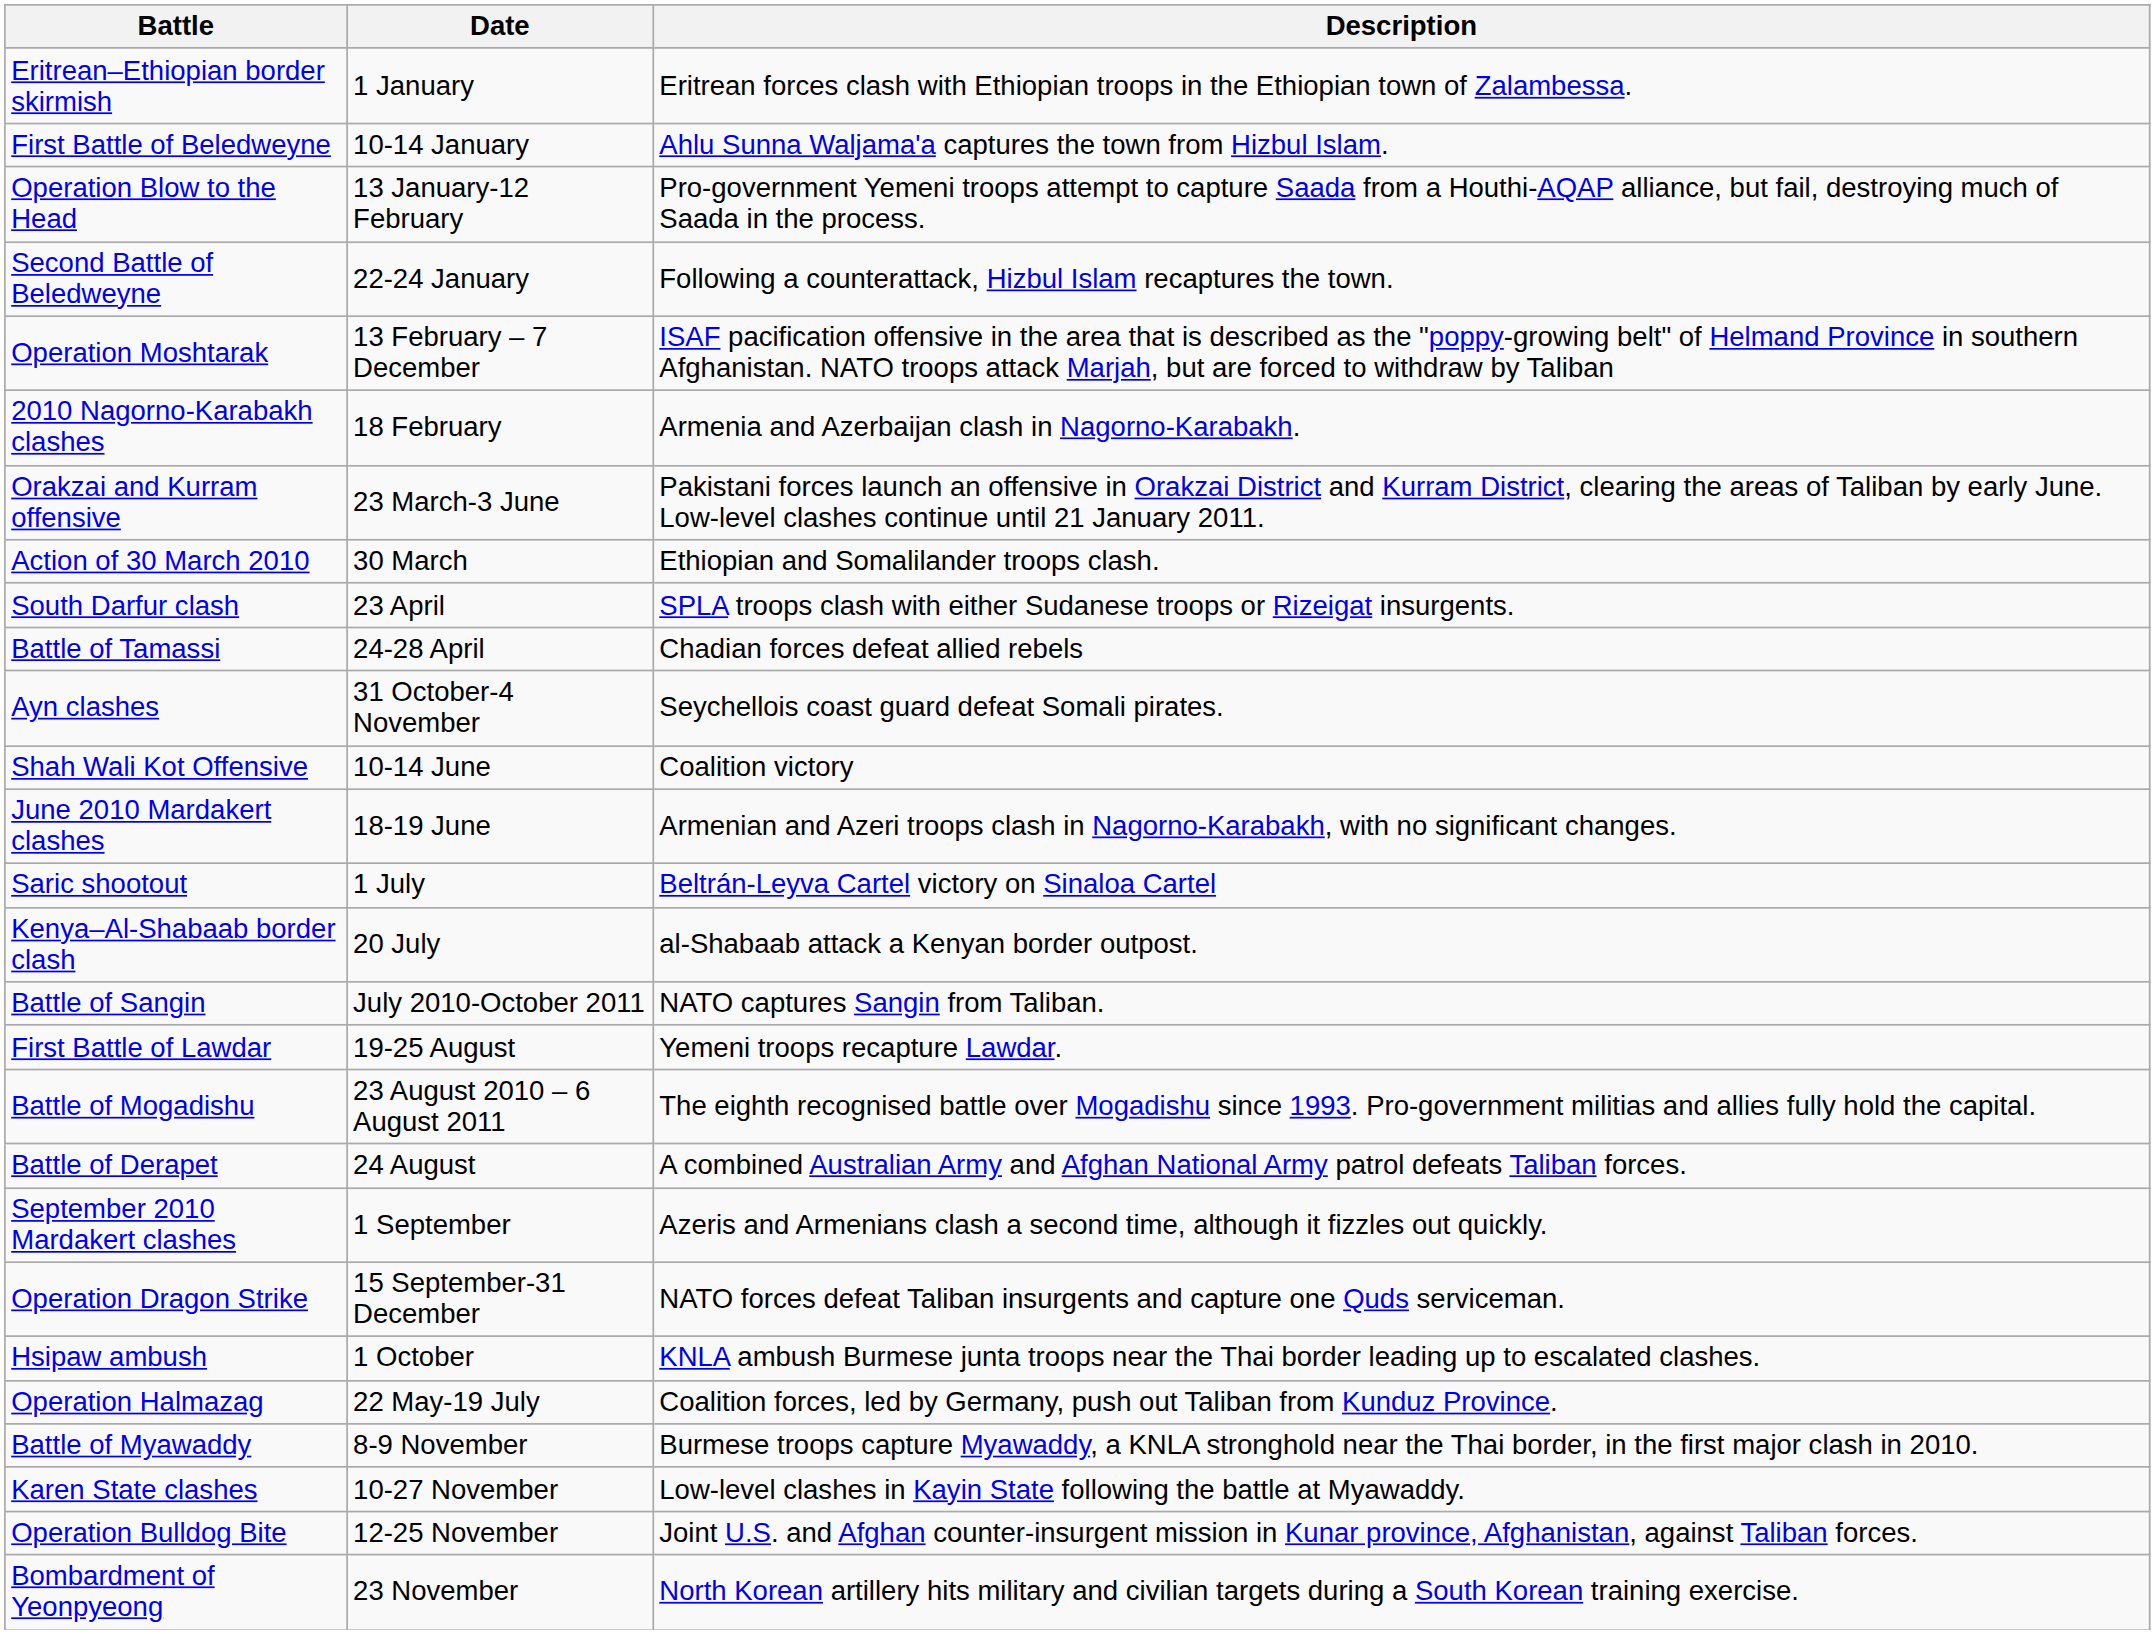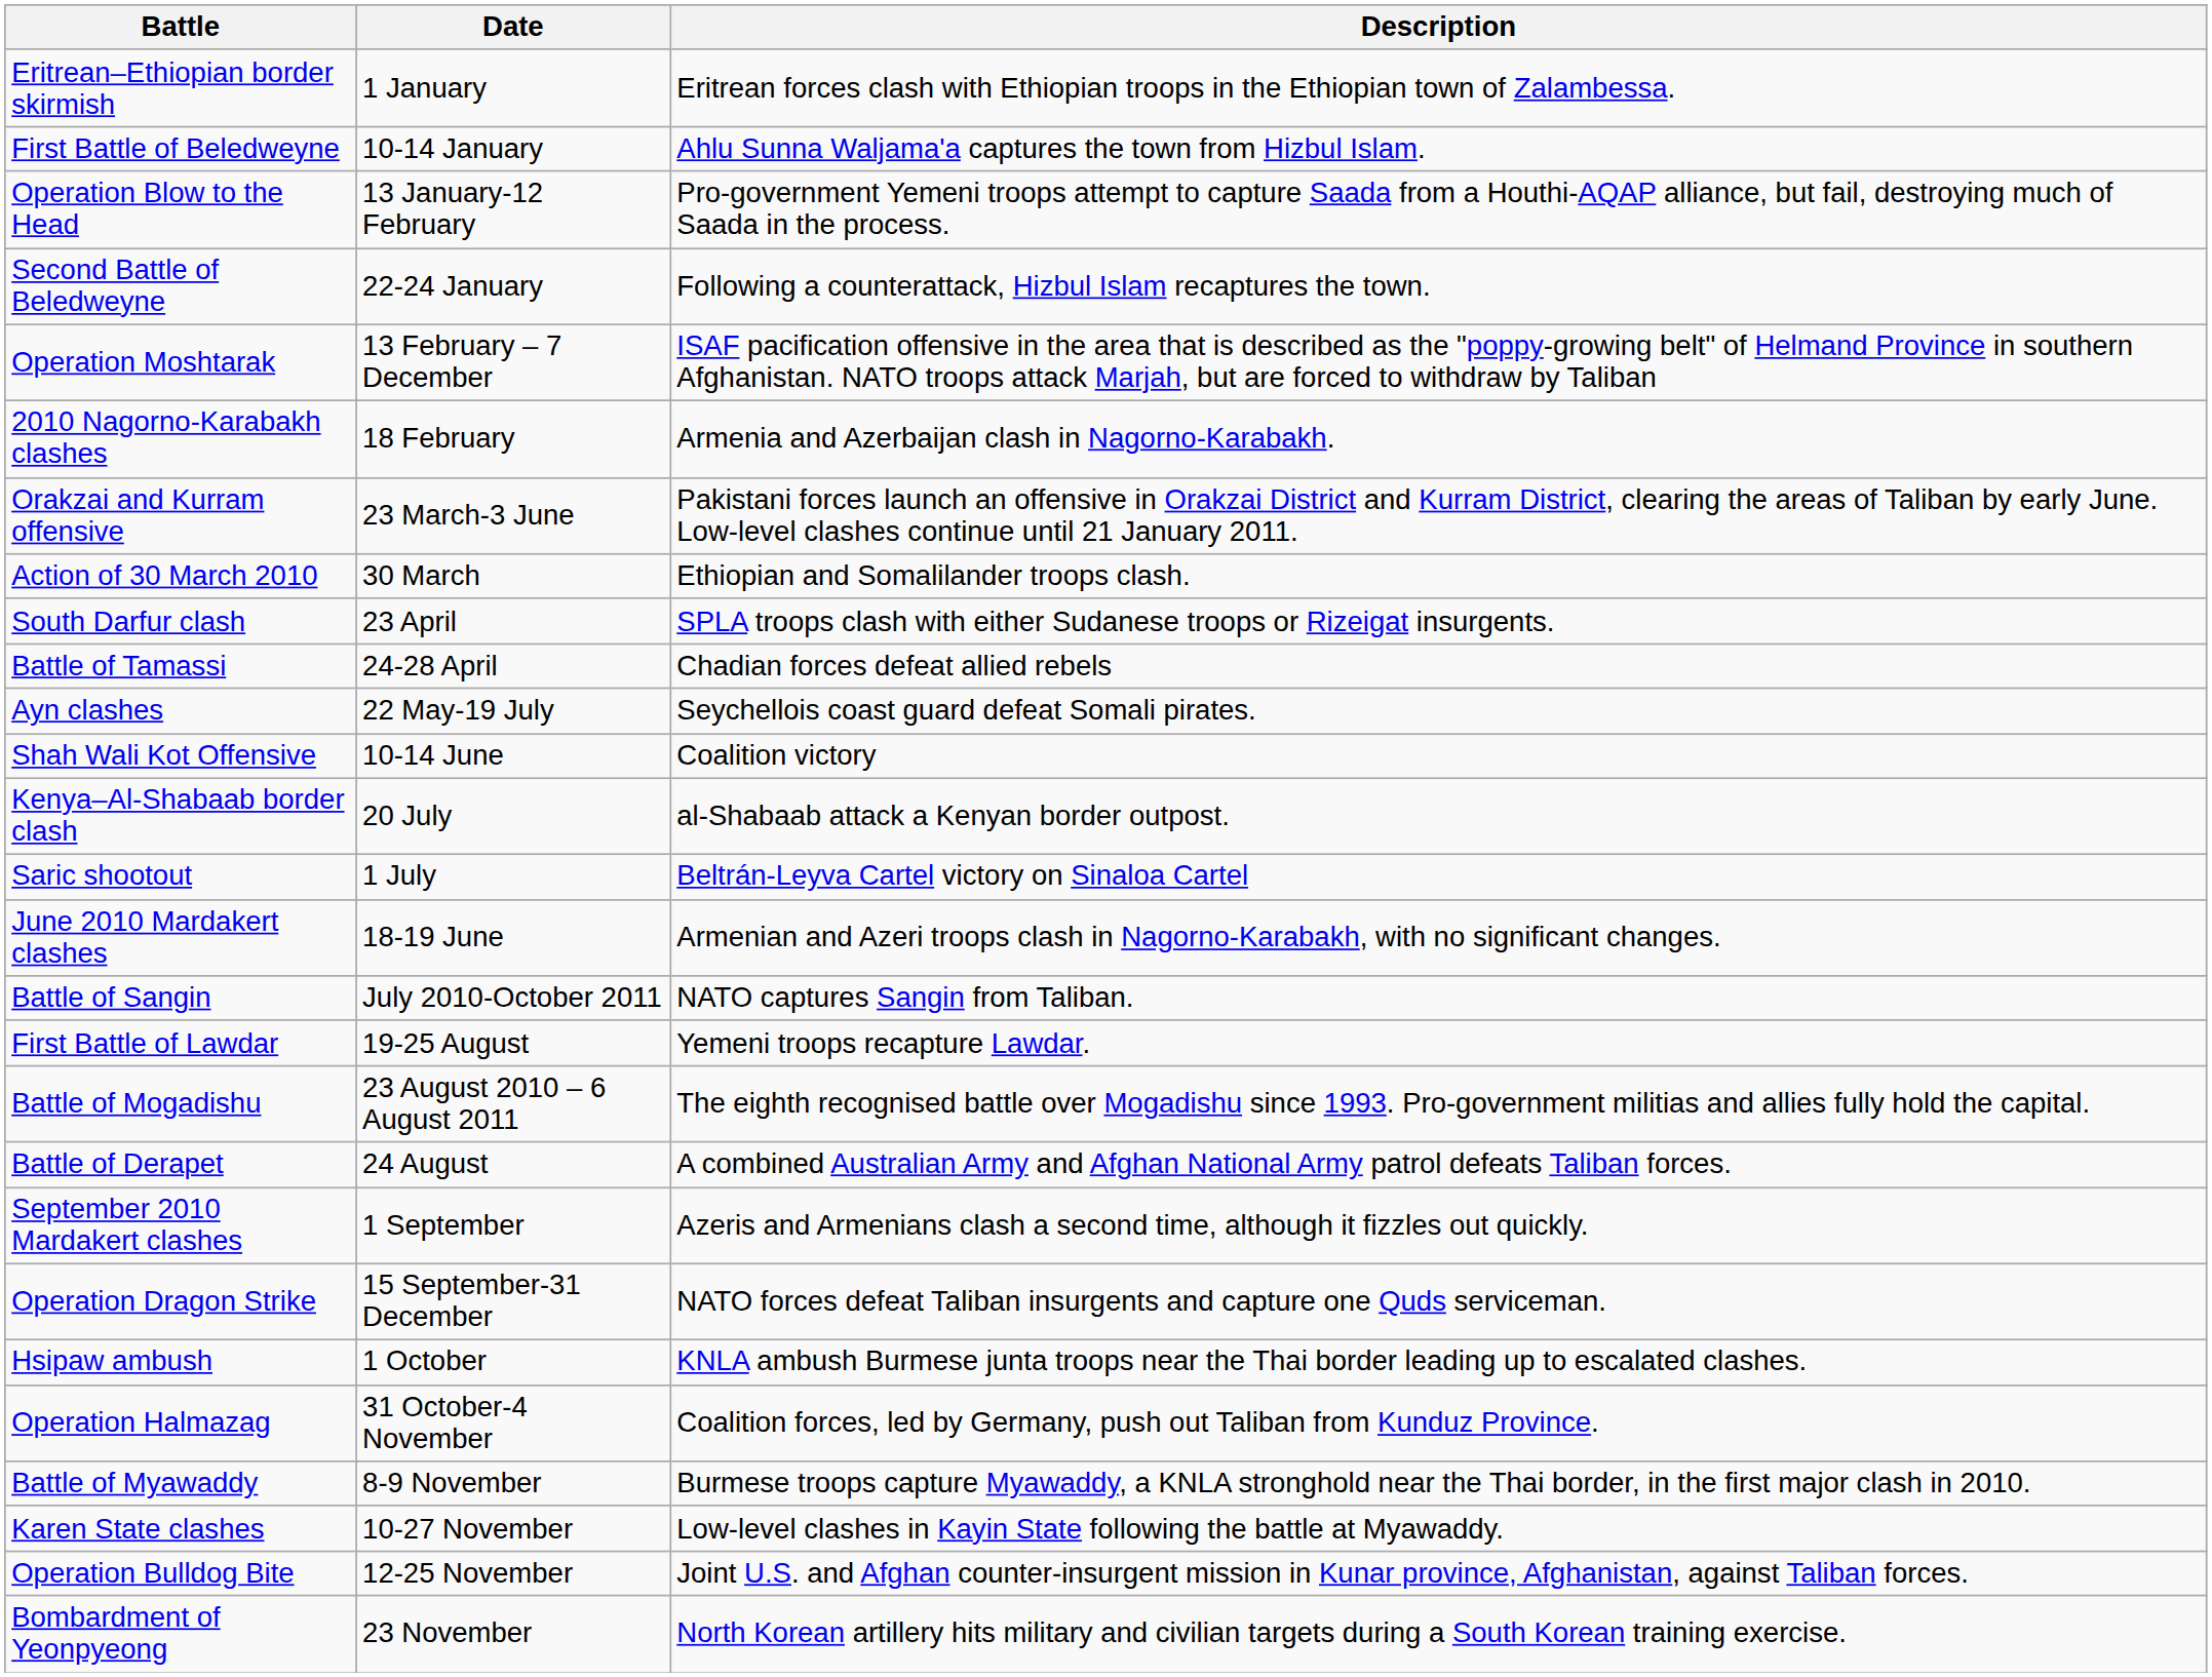 <table class="wikitable">
 <tr>
 <th>Battle</th>
 <th>Date</th>
 <th>Description</th>
 </tr>
 <tr>
 <td><a href='#'>Eritrean–Ethiopian border skirmish</a></td>
 <td>1 January</td>
 <td>Eritrean forces clash with Ethiopian troops in the Ethiopian town of <a href='#'>Zalambessa</a>.</td>
 </tr>
 <tr>
 <td><a href='#'>First Battle of Beledweyne</a></td>
 <td>10-14 January</td>
 <td><a href='#'>Ahlu Sunna Waljama'a</a> captures the town from <a href='#'>Hizbul Islam</a>.</td>
 </tr>
 <tr>
 <td><a href='#'>Operation Blow to the Head</a></td>
 <td>13 January-12 February</td>
 <td>Pro-government Yemeni troops attempt to capture <a href='#'>Saada</a> from a Houthi-<a href='#'>AQAP</a> alliance, but fail, destroying much of Saada in the process.</td>
 </tr>
 <tr>
 <td><a href='#'>Second Battle of Beledweyne</a></td>
 <td>22-24 January</td>
 <td>Following a counterattack, <a href='#'>Hizbul Islam</a> recaptures the town.</td>
 </tr>
 <tr>
 <td><a href='#'>Operation Moshtarak</a></td>
 <td>13 February – 7 December</td>
 <td><a href='#'>ISAF</a> pacification offensive in the area that is described as the "<a href='#'>poppy</a>-growing belt" of <a href='#'>Helmand Province</a> in southern Afghanistan. NATO troops attack <a href='#'>Marjah</a>, but are forced to withdraw by Taliban</td>
 </tr>
 <tr>
 <td><a href='#'>2010 Nagorno-Karabakh clashes</a></td>
 <td>18 February</td>
 <td>Armenia and Azerbaijan clash in <a href='#'>Nagorno-Karabakh</a>.</td>
 </tr>
 <tr>
 <td><a href='#'>Orakzai and Kurram offensive</a></td>
 <td>23 March-3 June</td>
 <td>Pakistani forces launch an offensive in <a href='#'>Orakzai District</a> and <a href='#'>Kurram District</a>, clearing the areas of Taliban by early June. Low-level clashes continue until 21 January 2011.</td>
 </tr>
 <tr>
 <td><a href='#'>Action of 30 March 2010</a></td>
 <td>30 March</td>
 <td>Ethiopian and Somalilander troops clash.</td>
 </tr>
 <tr>
 <td><a href='#'>South Darfur clash</a></td>
 <td>23 April</td>
 <td><a href='#'>SPLA</a> troops clash with either Sudanese troops or <a href='#'>Rizeigat</a> insurgents.</td>
 </tr>
 <tr>
 <td><a href='#'>Battle of Tamassi</a></td>
 <td>24-28 April</td>
 <td>Chadian forces defeat allied rebels</td>
 </tr>
 <tr>
 <td><a href='#'>Ayn clashes</a></td>
-<td>31 October-4 November</td>
+<td>22 May-19 July</td>
 <td>Seychellois coast guard defeat Somali pirates.</td>
 </tr>
 <tr>
 <td><a href='#'>Shah Wali Kot Offensive</a></td>
 <td>10-14 June</td>
 <td>Coalition victory</td>
 </tr>
 <tr>
-<td><a href='#'>June 2010 Mardakert clashes</a></td>
-<td>18-19 June</td>
-<td>Armenian and Azeri troops clash in <a href='#'>Nagorno-Karabakh</a>, with no significant changes.</td>
+<td><a href='#'>Kenya–Al-Shabaab border clash</a></td>
+<td>20 July</td>
+<td>al-Shabaab attack a Kenyan border outpost.</td>
 </tr>
 <tr>
 <td><a href='#'>Saric shootout</a></td>
 <td>1 July</td>
 <td><a href='#'>Beltrán-Leyva Cartel</a> victory on <a href='#'>Sinaloa Cartel</a></td>
 </tr>
 <tr>
-<td><a href='#'>Kenya–Al-Shabaab border clash</a></td>
-<td>20 July</td>
-<td>al-Shabaab attack a Kenyan border outpost.</td>
+<td><a href='#'>June 2010 Mardakert clashes</a></td>
+<td>18-19 June</td>
+<td>Armenian and Azeri troops clash in <a href='#'>Nagorno-Karabakh</a>, with no significant changes.</td>
 </tr>
 <tr>
 <td><a href='#'>Battle of Sangin</a></td>
 <td>July 2010-October 2011</td>
 <td>NATO captures <a href='#'>Sangin</a> from Taliban.</td>
 </tr>
 <tr>
 <td><a href='#'>First Battle of Lawdar</a></td>
 <td>19-25 August</td>
 <td>Yemeni troops recapture <a href='#'>Lawdar</a>.</td>
 </tr>
 <tr>
 <td><a href='#'>Battle of Mogadishu</a></td>
 <td>23 August 2010 – 6 August 2011</td>
 <td>The eighth recognised battle over <a href='#'>Mogadishu</a> since <a href='#'>1993</a>. Pro-government militias and allies fully hold the capital.</td>
 </tr>
 <tr>
 <td><a href='#'>Battle of Derapet</a></td>
 <td>24 August</td>
 <td>A combined <a href='#'>Australian Army</a> and <a href='#'>Afghan National Army</a> patrol defeats <a href='#'>Taliban</a> forces.</td>
 </tr>
 <tr>
 <td><a href='#'>September 2010 Mardakert clashes</a></td>
 <td>1 September</td>
 <td>Azeris and Armenians clash a second time, although it fizzles out quickly.</td>
 </tr>
 <tr>
 <td><a href='#'>Operation Dragon Strike</a></td>
 <td>15 September-31 December</td>
 <td>NATO forces defeat Taliban insurgents and capture one <a href='#'>Quds</a> serviceman.</td>
 </tr>
 <tr>
 <td><a href='#'>Hsipaw ambush</a></td>
 <td>1 October</td>
 <td><a href='#'>KNLA</a> ambush Burmese junta troops near the Thai border leading up to escalated clashes.</td>
 </tr>
 <tr>
 <td><a href='#'>Operation Halmazag</a></td>
-<td>22 May-19 July</td>
+<td>31 October-4 November</td>
 <td>Coalition forces, led by Germany, push out Taliban from <a href='#'>Kunduz Province</a>.</td>
 </tr>
 <tr>
 <td><a href='#'>Battle of Myawaddy</a></td>
 <td>8-9 November</td>
 <td>Burmese troops capture <a href='#'>Myawaddy</a>, a KNLA stronghold near the Thai border, in the first major clash in 2010.</td>
 </tr>
 <tr>
 <td><a href='#'>Karen State clashes</a></td>
 <td>10-27 November</td>
 <td>Low-level clashes in <a href='#'>Kayin State</a> following the battle at Myawaddy.</td>
 </tr>
 <tr>
 <td><a href='#'>Operation Bulldog Bite</a></td>
 <td>12-25 November</td>
 <td>Joint <a href='#'>U.S</a>. and <a href='#'>Afghan</a> counter-insurgent mission in <a href='#'>Kunar province, Afghanistan</a>, against <a href='#'>Taliban</a> forces.</td>
 </tr>
 <tr>
 <td><a href='#'>Bombardment of Yeonpyeong</a></td>
 <td>23 November</td>
 <td><a href='#'>North Korean</a> artillery hits military and civilian targets during a <a href='#'>South Korean</a> training exercise.</td>
 </tr>
 </table>
